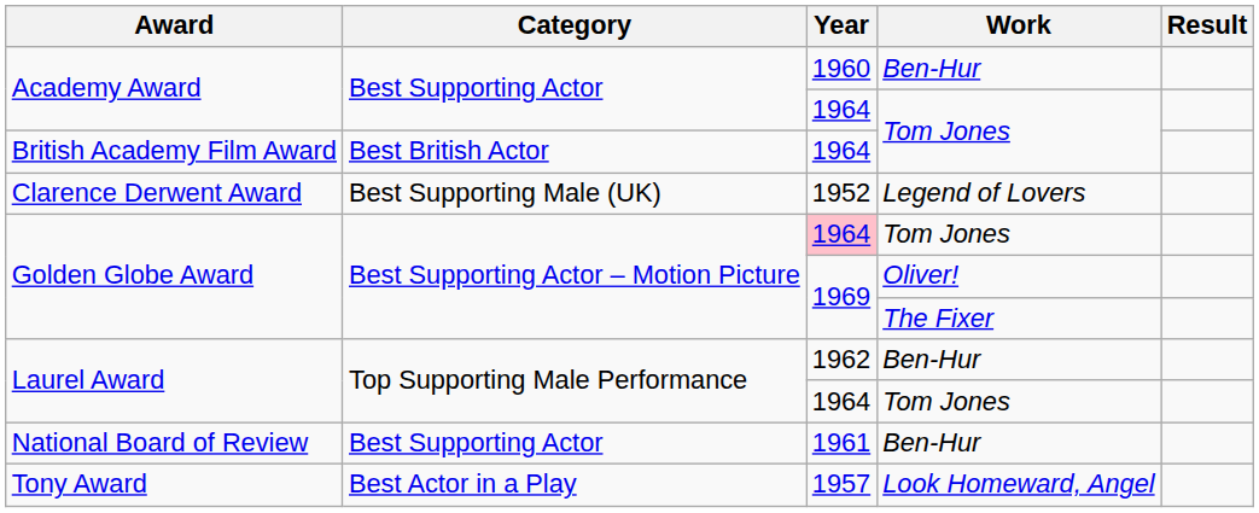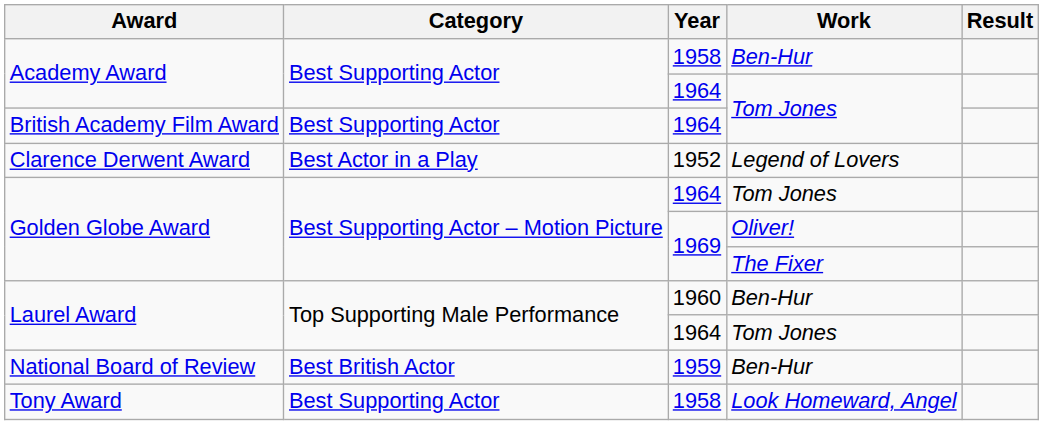 <table class="wikitable">
 <tr>
 <th>Award</th>
 <th>Category</th>
 <th>Year</th>
 <th>Work</th>
 <th>Result</th>
 </tr>
 <tr>
 <td rowspan="2"><a href='#'>Academy Award</a></td>
 <td rowspan="2"><a href='#'>Best Supporting Actor</a></td>
-<td><a href='#'>1960</a></td>
+<td><a href='#'>1958</a></td>
 <td><a href='#'><em>Ben-Hur</em></a></td>
 <td></td>
 </tr>
 <tr>
 <td><a href='#'>1964</a></td>
 <td rowspan="2"><a href='#'><em>Tom Jones</em></a></td>
 <td></td>
 </tr>
 <tr>
 <td><a href='#'>British Academy Film Award</a></td>
-<td><a href='#'>Best British Actor</a></td>
+<td><a href='#'>Best Supporting Actor</a></td>
 <td><a href='#'>1964</a></td>
 <td></td>
 </tr>
 <tr>
 <td><a href='#'>Clarence Derwent Award</a></td>
-<td>Best Supporting Male (UK)</td>
+<td><a href='#'>Best Actor in a Play</a></td>
 <td>1952</td>
 <td><em>Legend of Lovers</em></td>
 <td></td>
 </tr>
 <tr>
 <td rowspan="3"><a href='#'>Golden Globe Award</a></td>
 <td rowspan="3"><a href='#'>Best Supporting Actor – Motion Picture</a></td>
-<td style="background: pink;"><a href='#'>1964</a></td>
+<td><a href='#'>1964</a></td>
 <td><em>Tom Jones</em></td>
 <td></td>
 </tr>
 <tr>
 <td rowspan="2"><a href='#'>1969</a></td>
 <td><a href='#'><em>Oliver!</em></a></td>
 <td></td>
 </tr>
 <tr>
 <td><a href='#'><em>The Fixer</em></a></td>
 <td></td>
 </tr>
 <tr>
 <td rowspan="2"><a href='#'>Laurel Award</a></td>
 <td rowspan="2">Top Supporting Male Performance</td>
-<td>1962</td>
+<td>1960</td>
 <td><em>Ben-Hur</em></td>
 <td></td>
 </tr>
 <tr>
 <td>1964</td>
 <td><em>Tom Jones</em></td>
 <td></td>
 </tr>
 <tr>
 <td><a href='#'>National Board of Review</a></td>
-<td><a href='#'>Best Supporting Actor</a></td>
-<td><a href='#'>1961</a></td>
+<td><a href='#'>Best British Actor</a></td>
+<td><a href='#'>1959</a></td>
 <td><em>Ben-Hur</em></td>
 <td></td>
 </tr>
 <tr>
 <td><a href='#'>Tony Award</a></td>
-<td><a href='#'>Best Actor in a Play</a></td>
-<td><a href='#'>1957</a></td>
+<td><a href='#'>Best Supporting Actor</a></td>
+<td><a href='#'>1958</a></td>
 <td><a href='#'><em>Look Homeward, Angel</em></a></td>
 <td></td>
 </tr>
 </table>
